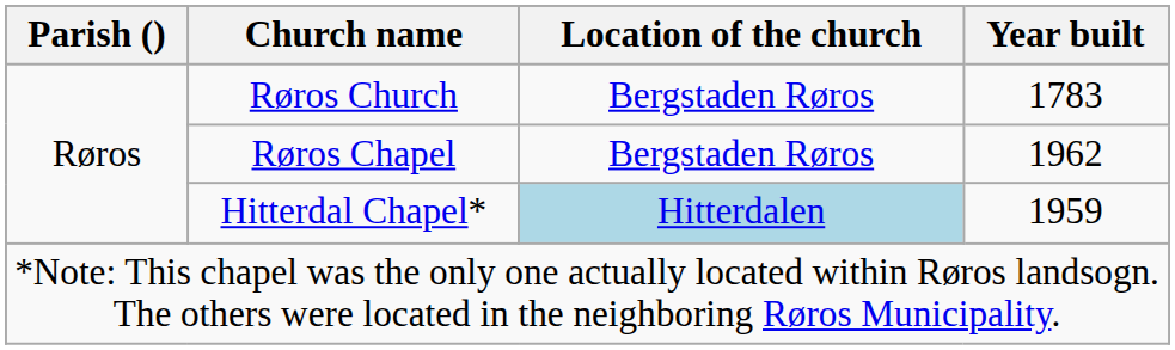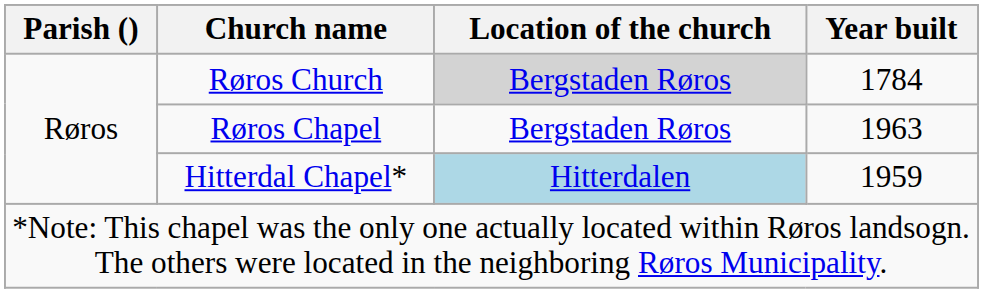 <table class="wikitable" style="text-align:center">
 <tr>
 <th>Parish ()</th>
 <th>Church name</th>
 <th>Location of the church</th>
 <th>Year built</th>
 </tr>
 <tr>
 <td rowspan="3">Røros</td>
 <td><a href='#'>Røros Church</a></td>
-<td><a href='#'>Bergstaden Røros</a></td>
-<td>1783</td>
+<td style="background: lightgrey;"><a href='#'>Bergstaden Røros</a></td>
+<td>1784</td>
 </tr>
 <tr>
 <td><a href='#'>Røros Chapel</a></td>
 <td><a href='#'>Bergstaden Røros</a></td>
-<td>1962</td>
+<td>1963</td>
 </tr>
 <tr>
 <td><a href='#'>Hitterdal Chapel</a>*</td>
 <td style="background: lightblue;"><a href='#'>Hitterdalen</a></td>
 <td>1959</td>
 </tr>
 <tr>
 <td colspan="4">*Note: This chapel was the only one actually located within Røros landsogn.<br>The others were located in the neighboring <a href='#'>Røros Municipality</a>.</td>
 </tr>
 </table>
